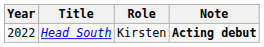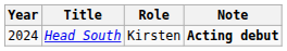 <table class="wikitable">
 <tr>
 <th>Year</th>
 <th>Title</th>
 <th>Role</th>
 <th>Note</th>
 </tr>
 <tr>
-<td>2022</td>
+<td>2024</td>
 <td><em><a href='#'>Head South</a></em></td>
 <td>Kirsten</td>
 <td><strong>Acting debut</strong></td>
 </tr>
 </table>
